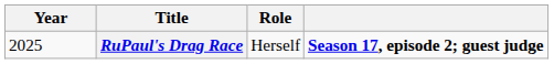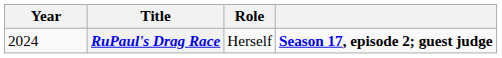 <table class="wikitable plainrowheaders" style="text-align:left;">
 <tr>
 <th scope="col" style="width:5em;">Year</th>
 <th scope="col">Title</th>
 <th scope="col">Role</th>
 <th scope="col"></th>
 </tr>
 <tr>
-<td>2025</td>
+<td>2024</td>
 <th scope="row"><em><a href='#'>RuPaul's Drag Race</a></em></th>
 <td>Herself</td>
 <td><strong><a href='#'>Season 17</a>, episode 2; guest judge</strong></td>
 </tr>
 </table>
